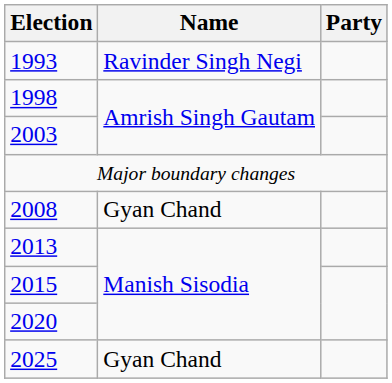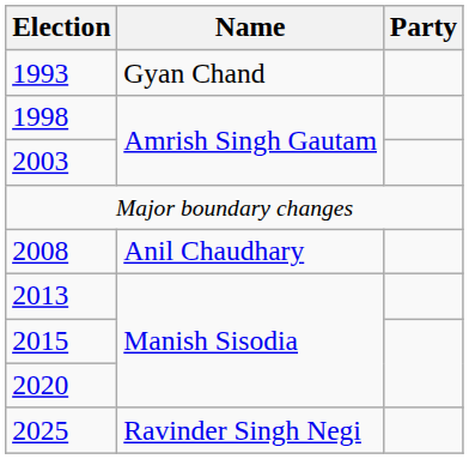 <table class="wikitable sortable">
 <tr>
 <th>Election</th>
 <th>Name</th>
 <th colspan=2>Party</th>
 </tr>
 <tr>
 <td><a href='#'>1993</a></td>
-<td><a href='#'>Ravinder Singh Negi</a></td>
+<td>Gyan Chand</td>
 <td></td>
 </tr>
 <tr>
 <td><a href='#'>1998</a></td>
 <td rowspan="2"><a href='#'>Amrish Singh Gautam</a></td>
 <td></td>
 </tr>
 <tr>
 <td><a href='#'>2003</a></td>
 </tr>
 <tr>
 <td colspan=4 align=center><small><em>Major boundary changes</em></small></td>
 </tr>
 <tr>
 <td><a href='#'>2008</a></td>
-<td>Gyan Chand</td>
+<td><a href='#'>Anil Chaudhary</a></td>
 <td></td>
 </tr>
 <tr>
 <td><a href='#'>2013</a></td>
 <td rowspan="3"><a href='#'>Manish Sisodia</a></td>
 <td></td>
 </tr>
 <tr>
 <td><a href='#'>2015</a></td>
 </tr>
 <tr>
 <td><a href='#'>2020</a></td>
 </tr>
 <tr>
 <td><a href='#'>2025</a></td>
-<td>Gyan Chand</td>
+<td><a href='#'>Ravinder Singh Negi</a></td>
 <td></td>
 </tr>
 </table>
